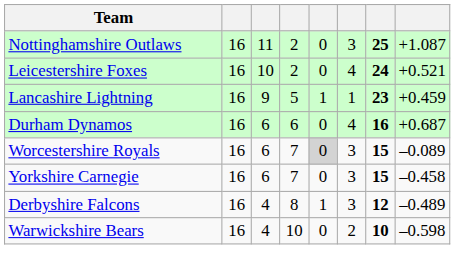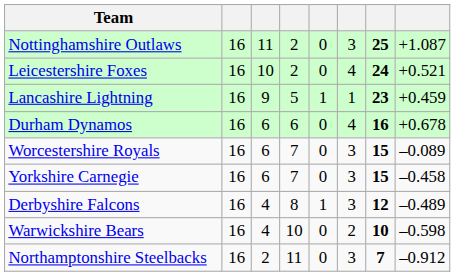 <table class="wikitable" style="text-align: center;">
 <tr>
 <th width=200>Team</th>
 <th width=20></th>
 <th width=20></th>
 <th width=20></th>
 <th width=20></th>
 <th width=20></th>
 <th width=20></th>
 <th width=20></th>
 </tr>
 <tr style="background:#ccffcc;">
 <td align=left><a href='#'>Nottinghamshire Outlaws</a></td>
 <td>16</td>
 <td>11</td>
 <td>2</td>
 <td>0</td>
 <td>3</td>
 <td><strong>25</strong></td>
 <td>+1.087</td>
 </tr>
 <tr style="background:#ccffcc;">
 <td align=left><a href='#'>Leicestershire Foxes</a></td>
 <td>16</td>
 <td>10</td>
 <td>2</td>
 <td>0</td>
 <td>4</td>
 <td><strong>24</strong></td>
 <td>+0.521</td>
 </tr>
 <tr style="background:#ccffcc;">
 <td align=left><a href='#'>Lancashire Lightning</a></td>
 <td>16</td>
 <td>9</td>
 <td>5</td>
 <td>1</td>
 <td>1</td>
 <td><strong>23</strong></td>
 <td>+0.459</td>
 </tr>
 <tr style="background:#ccffcc;">
 <td align=left><a href='#'>Durham Dynamos</a></td>
 <td>16</td>
 <td>6</td>
 <td>6</td>
 <td>0</td>
 <td>4</td>
 <td><strong>16</strong></td>
-<td>+0.687</td>
+<td>+0.678</td>
 </tr>
 <tr>
 <td align=left><a href='#'>Worcestershire Royals</a></td>
 <td>16</td>
 <td>6</td>
 <td>7</td>
-<td style="background: lightgrey;">0</td>
+<td>0</td>
 <td>3</td>
 <td><strong>15</strong></td>
 <td>–0.089</td>
 </tr>
 <tr>
 <td align=left><a href='#'>Yorkshire Carnegie</a></td>
 <td>16</td>
 <td>6</td>
 <td>7</td>
 <td>0</td>
 <td>3</td>
 <td><strong>15</strong></td>
 <td>–0.458</td>
 </tr>
 <tr>
 <td align=left><a href='#'>Derbyshire Falcons</a></td>
 <td>16</td>
 <td>4</td>
 <td>8</td>
 <td>1</td>
 <td>3</td>
 <td><strong>12</strong></td>
 <td>–0.489</td>
 </tr>
 <tr>
 <td align=left><a href='#'>Warwickshire Bears</a></td>
 <td>16</td>
 <td>4</td>
 <td>10</td>
 <td>0</td>
 <td>2</td>
 <td><strong>10</strong></td>
 <td>–0.598</td>
 </tr>
+<tr>
+<td align=left><a href='#'>Northamptonshire Steelbacks</a></td>
+<td>16</td>
+<td>2</td>
+<td>11</td>
+<td>0</td>
+<td>3</td>
+<td><strong>7</strong></td>
+<td>–0.912</td>
+</tr>
 </table>
